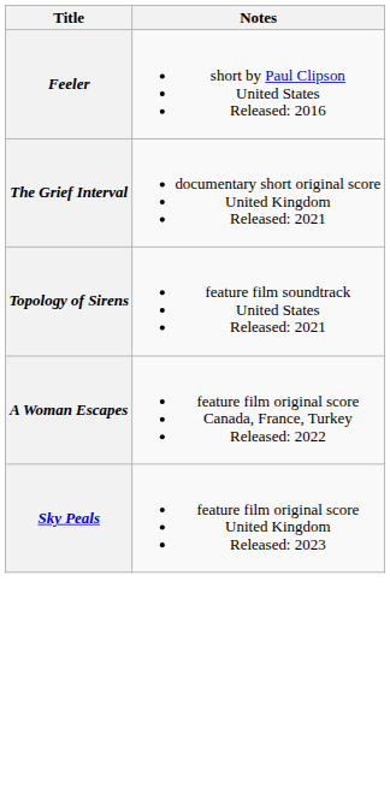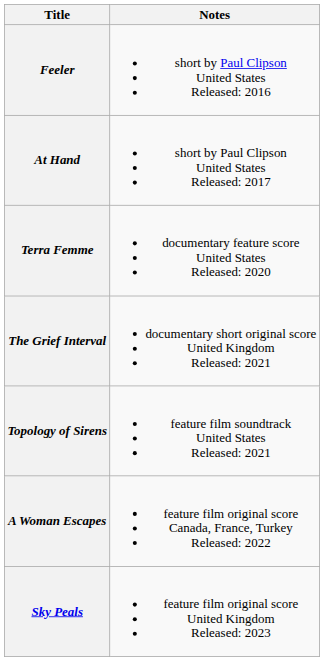 <table class="wikitable plainrowheaders" style="text-align:center;">
 <tr>
 <th scope="col">Title</th>
 <th scope="col">Notes</th>
 </tr>
 <tr>
 <th scope="row"><em>Feeler</em></th>
 <td><br><ul><li>short by <a href='#'>Paul Clipson</a></li><li>United States</li><li>Released: 2016</li></ul></td>
+</tr>
+<tr>
+<th scope="row"><em>At Hand</em></th>
+<td><br><ul><li>short by Paul Clipson</li><li>United States</li><li>Released: 2017</li></ul></td>
+</tr>
+<tr>
+<th scope="row"><em>Terra Femme</em></th>
+<td><br><ul><li>documentary feature score</li><li>United States</li><li>Released: 2020</li></ul></td>
 </tr>
 <tr>
 <th scope="row"><em>The Grief Interval</em></th>
 <td><br><ul><li>documentary short original score</li><li>United Kingdom</li><li>Released: 2021</li></ul></td>
 </tr>
 <tr>
 <th scope="row"><em>Topology of Sirens</em></th>
 <td><br><ul><li>feature film soundtrack</li><li>United States</li><li>Released: 2021</li></ul></td>
 </tr>
 <tr>
 <th scope="row"><em>A Woman Escapes</em></th>
 <td><br><ul><li>feature film original score</li><li>Canada, France, Turkey</li><li>Released: 2022</li></ul></td>
 </tr>
 <tr>
 <th scope="row"><em><a href='#'>Sky Peals</a></em></th>
 <td><br><ul><li>feature film original score</li><li>United Kingdom</li><li>Released: 2023</li></ul></td>
 </tr>
 </table>
